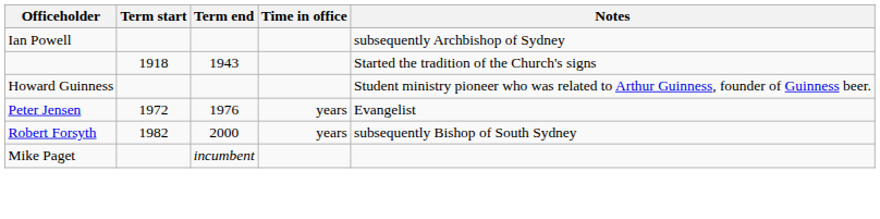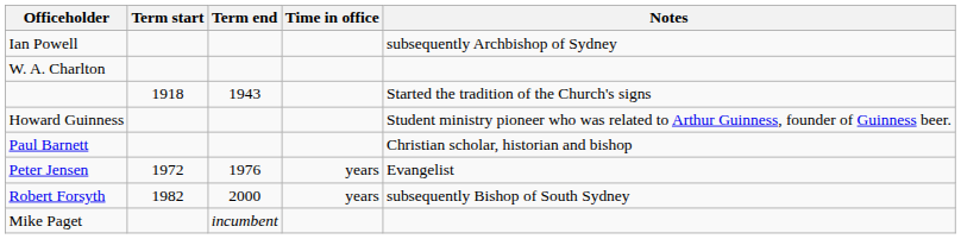 <table class="wikitable sortable">
 <tr>
 <th>Officeholder</th>
 <th>Term start</th>
 <th>Term end</th>
 <th>Time in office</th>
 <th>Notes</th>
 </tr>
 <tr>
 <td>Ian Powell</td>
 <td></td>
 <td></td>
 <td></td>
 <td>subsequently Archbishop of Sydney</td>
 </tr>
 <tr>
+<td>W. A. Charlton</td>
+<td align=center></td>
+<td></td>
+<td></td>
+<td></td>
+</tr>
+<tr>
 <td></td>
 <td align=center>1918</td>
 <td align=center>1943</td>
 <td align=right></td>
 <td>Started the tradition of the Church's signs</td>
 </tr>
 <tr>
 <td>Howard Guinness</td>
 <td></td>
 <td></td>
 <td></td>
 <td>Student ministry pioneer who was related to <a href='#'>Arthur Guinness</a>, founder of <a href='#'>Guinness</a> beer.</td>
+</tr>
+<tr>
+<td><a href='#'>Paul Barnett</a> </td>
+<td></td>
+<td></td>
+<td></td>
+<td>Christian scholar, historian and bishop</td>
 </tr>
 <tr>
 <td><a href='#'>Peter Jensen</a></td>
 <td align=center>1972</td>
 <td align=center>1976</td>
 <td align=right> years</td>
 <td>Evangelist</td>
 </tr>
 <tr>
 <td><a href='#'>Robert Forsyth</a></td>
 <td align=center>1982</td>
 <td align=center>2000</td>
 <td align=right> years</td>
 <td>subsequently Bishop of South Sydney</td>
 </tr>
 <tr>
 <td>Mike Paget</td>
 <td align=center></td>
 <td align=center><em>incumbent</em></td>
 <td align=right></td>
 <td></td>
 </tr>
 </table>
